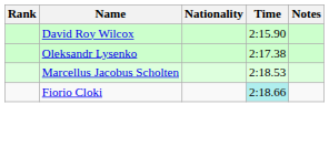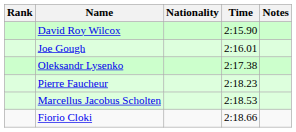 <table class="wikitable sortable" style="text-align:center">
 <tr>
 <th>Rank</th>
 <th>Name</th>
 <th>Nationality</th>
 <th>Time</th>
 <th>Notes</th>
 </tr>
 <tr bgcolor=ccffcc>
 <td></td>
 <td align=left><a href='#'>David Roy Wilcox</a></td>
 <td align=left></td>
 <td>2:15.90</td>
 <td></td>
 </tr>
+<tr bgcolor=ddffdd>
+<td></td>
+<td align=left><a href='#'>Joe Gough</a></td>
+<td align=left></td>
+<td>2:16.01</td>
+<td></td>
+</tr>
 <tr bgcolor=ccffcc>
 <td></td>
 <td align=left><a href='#'>Oleksandr Lysenko</a></td>
 <td align=left></td>
 <td>2:17.38</td>
+<td></td>
+</tr>
+<tr bgcolor=ddffdd>
+<td></td>
+<td align=left><a href='#'>Pierre Faucheur</a></td>
+<td align=left></td>
+<td>2:18.23</td>
 <td></td>
 </tr>
 <tr bgcolor=ddffdd>
 <td></td>
 <td align=left><a href='#'>Marcellus Jacobus Scholten</a></td>
 <td align=left></td>
 <td>2:18.53</td>
 <td></td>
 </tr>
 <tr>
 <td></td>
 <td align=left><a href='#'>Fiorio Cloki</a></td>
 <td align=left></td>
-<td style="background: paleturquoise;">2:18.66</td>
+<td>2:18.66</td>
 <td></td>
 </tr>
 </table>
